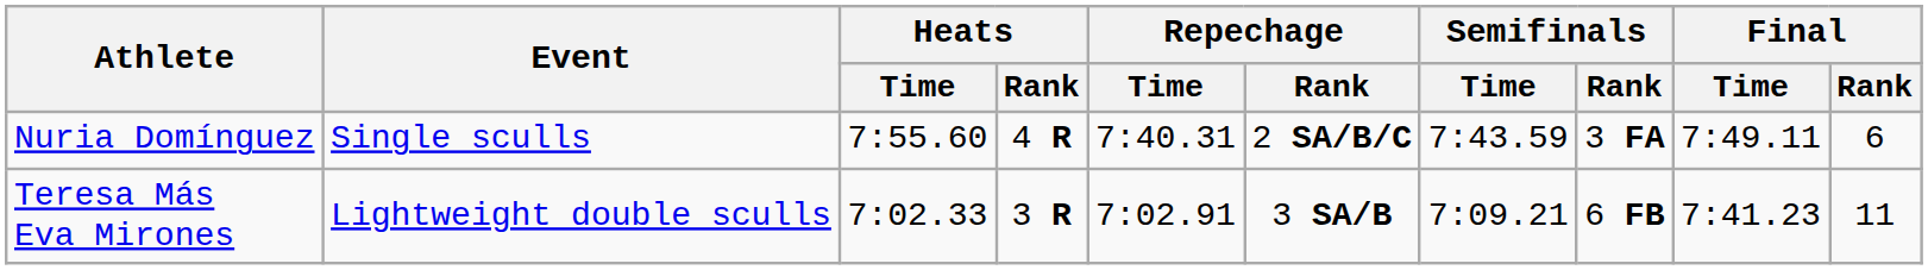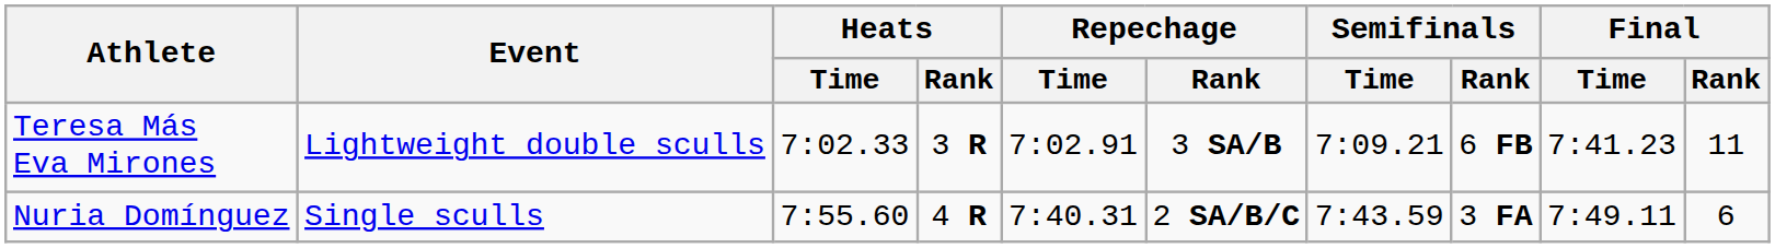 <table class="wikitable" style="font-size:90%;">
 <tr>
 <th rowspan="2">Athlete</th>
 <th rowspan="2">Event</th>
 <th colspan="2">Heats</th>
 <th colspan="2">Repechage</th>
 <th colspan="2">Semifinals</th>
 <th colspan="2">Final</th>
 </tr>
 <tr style="font-size:95%">
 <th>Time</th>
 <th>Rank</th>
 <th>Time</th>
 <th>Rank</th>
 <th>Time</th>
 <th>Rank</th>
 <th>Time</th>
 <th>Rank</th>
 </tr>
 <tr align=center>
+<td align=left><a href='#'>Teresa Más</a><br><a href='#'>Eva Mirones</a></td>
+<td align=left><a href='#'>Lightweight double sculls</a></td>
+<td>7:02.33</td>
+<td>3 <strong>R</strong></td>
+<td>7:02.91</td>
+<td>3 <strong>SA/B</strong></td>
+<td>7:09.21</td>
+<td>6 <strong>FB</strong></td>
+<td>7:41.23</td>
+<td>11</td>
+</tr>
+<tr align=center>
 <td align=left><a href='#'>Nuria Domínguez</a></td>
 <td align=left><a href='#'>Single sculls</a></td>
 <td>7:55.60</td>
 <td>4 <strong>R</strong></td>
 <td>7:40.31</td>
 <td>2 <strong>SA/B/C</strong></td>
 <td>7:43.59</td>
 <td>3 <strong>FA</strong></td>
 <td>7:49.11</td>
 <td>6</td>
 </tr>
-<tr align=center>
-<td align=left><a href='#'>Teresa Más</a><br><a href='#'>Eva Mirones</a></td>
-<td align=left><a href='#'>Lightweight double sculls</a></td>
-<td>7:02.33</td>
-<td>3 <strong>R</strong></td>
-<td>7:02.91</td>
-<td>3 <strong>SA/B</strong></td>
-<td>7:09.21</td>
-<td>6 <strong>FB</strong></td>
-<td>7:41.23</td>
-<td>11</td>
-</tr>
 </table>
